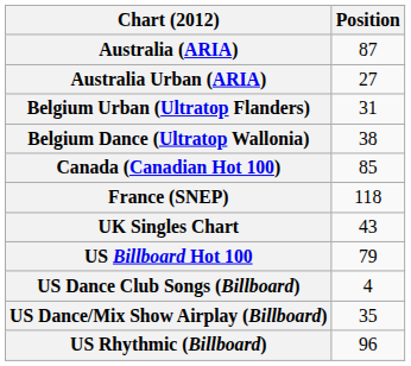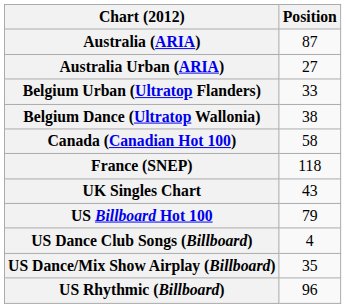 <table class="wikitable sortable plainrowheaders">
 <tr>
 <th scope="col">Chart (2012)</th>
 <th scope="col">Position</th>
 </tr>
 <tr>
 <th scope="row">Australia (<a href='#'>ARIA</a>)</th>
 <td style="text-align:center;">87</td>
 </tr>
 <tr>
 <th scope="row">Australia Urban (<a href='#'>ARIA</a>)</th>
 <td style="text-align:center;">27</td>
 </tr>
 <tr>
 <th scope="row">Belgium Urban (<a href='#'>Ultratop</a> Flanders)</th>
-<td style="text-align:center;">31</td>
+<td style="text-align:center;">33</td>
 </tr>
 <tr>
 <th scope="row">Belgium Dance (<a href='#'>Ultratop</a> Wallonia)</th>
 <td style="text-align:center;">38</td>
 </tr>
 <tr>
 <th scope="row">Canada (<a href='#'>Canadian Hot 100</a>)</th>
-<td style="text-align:center;">85</td>
+<td style="text-align:center;">58</td>
 </tr>
 <tr>
 <th scope="row">France (SNEP)</th>
 <td style="text-align:center;">118</td>
 </tr>
 <tr>
 <th scope="row">UK Singles Chart</th>
 <td align="center">43</td>
 </tr>
 <tr>
 <th scope="row">US <a href='#'><em>Billboard</em> Hot 100</a></th>
 <td style="text-align:center;">79</td>
 </tr>
 <tr>
 <th scope="row">US Dance Club Songs (<em>Billboard</em>)</th>
 <td align="center">4</td>
 </tr>
 <tr>
 <th scope="row">US Dance/Mix Show Airplay (<em>Billboard</em>)</th>
 <td style="text-align:center;">35</td>
 </tr>
 <tr>
 <th scope="row">US Rhythmic (<em>Billboard</em>)</th>
 <td style="text-align:center;">96</td>
 </tr>
 </table>
